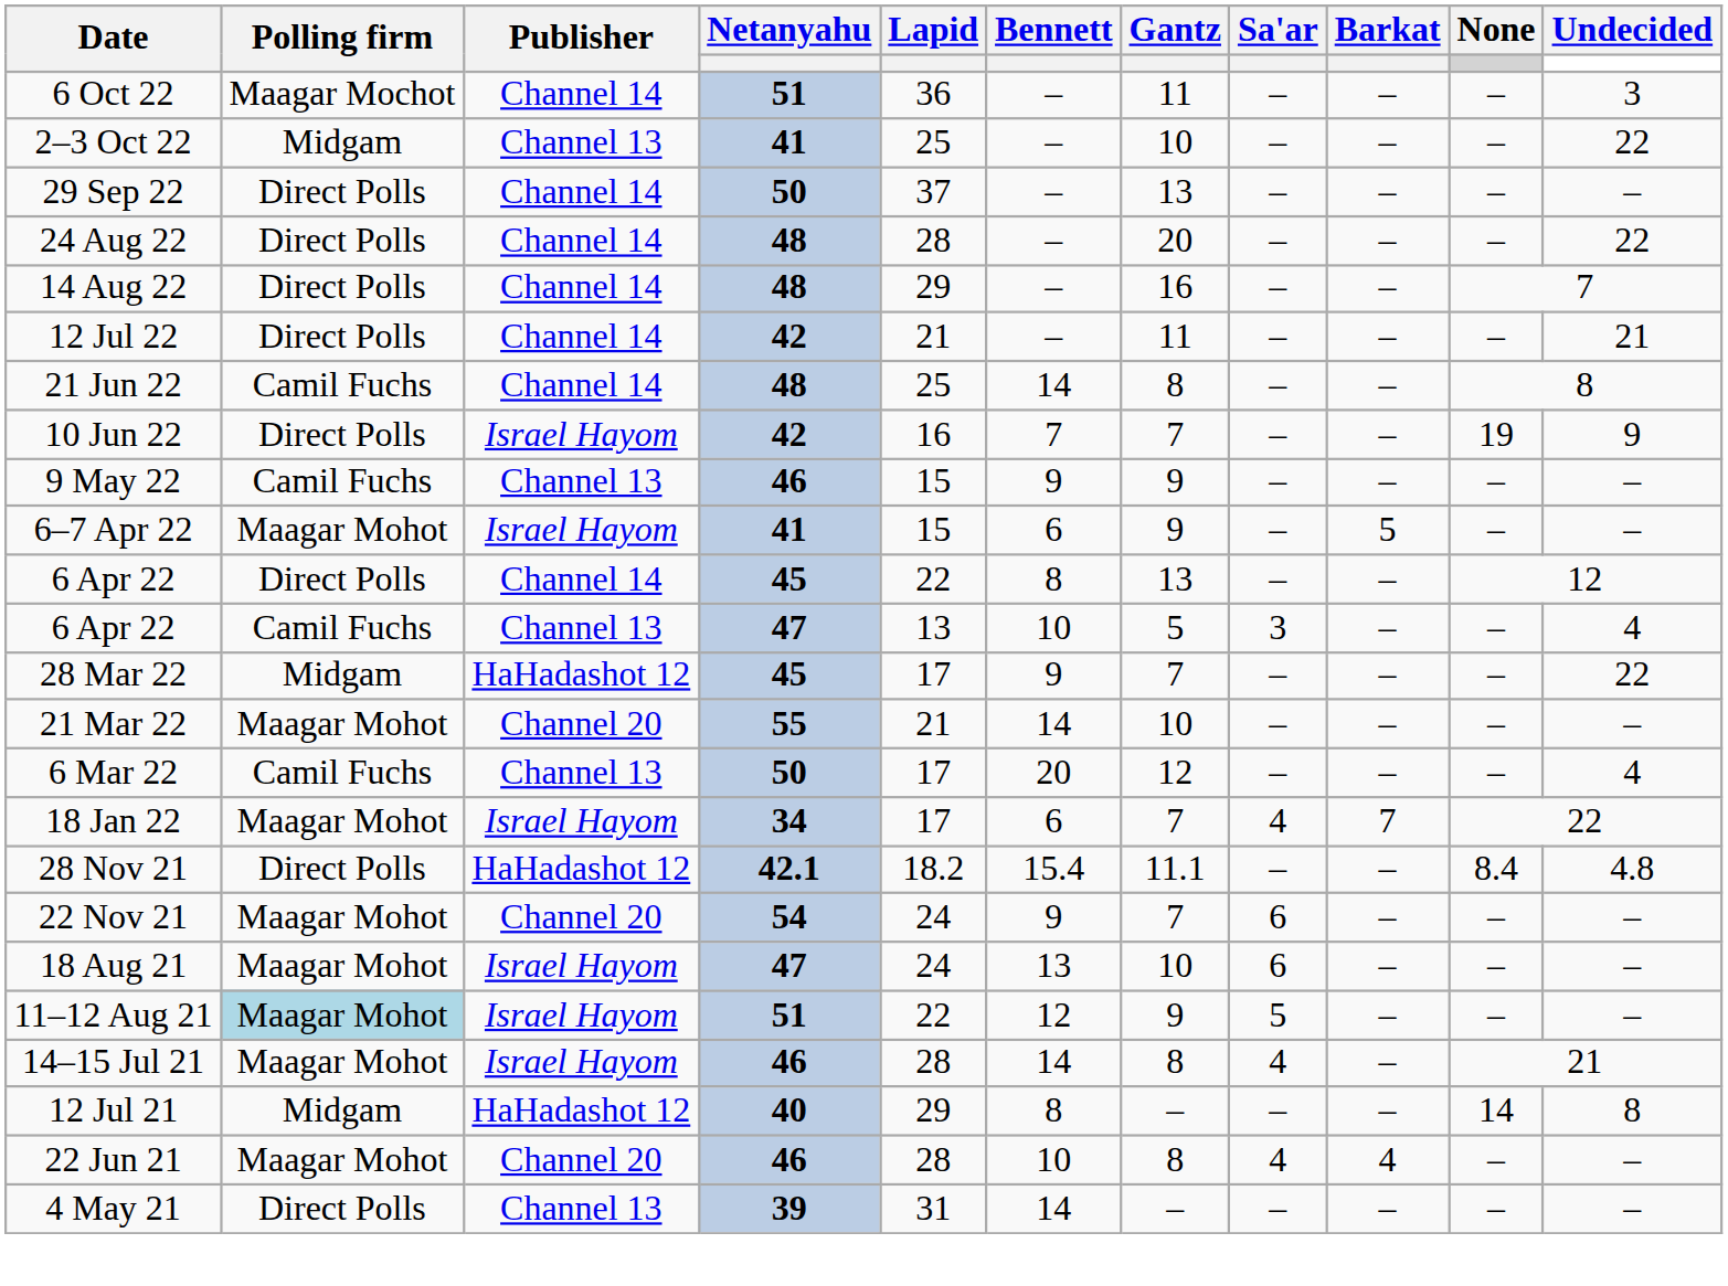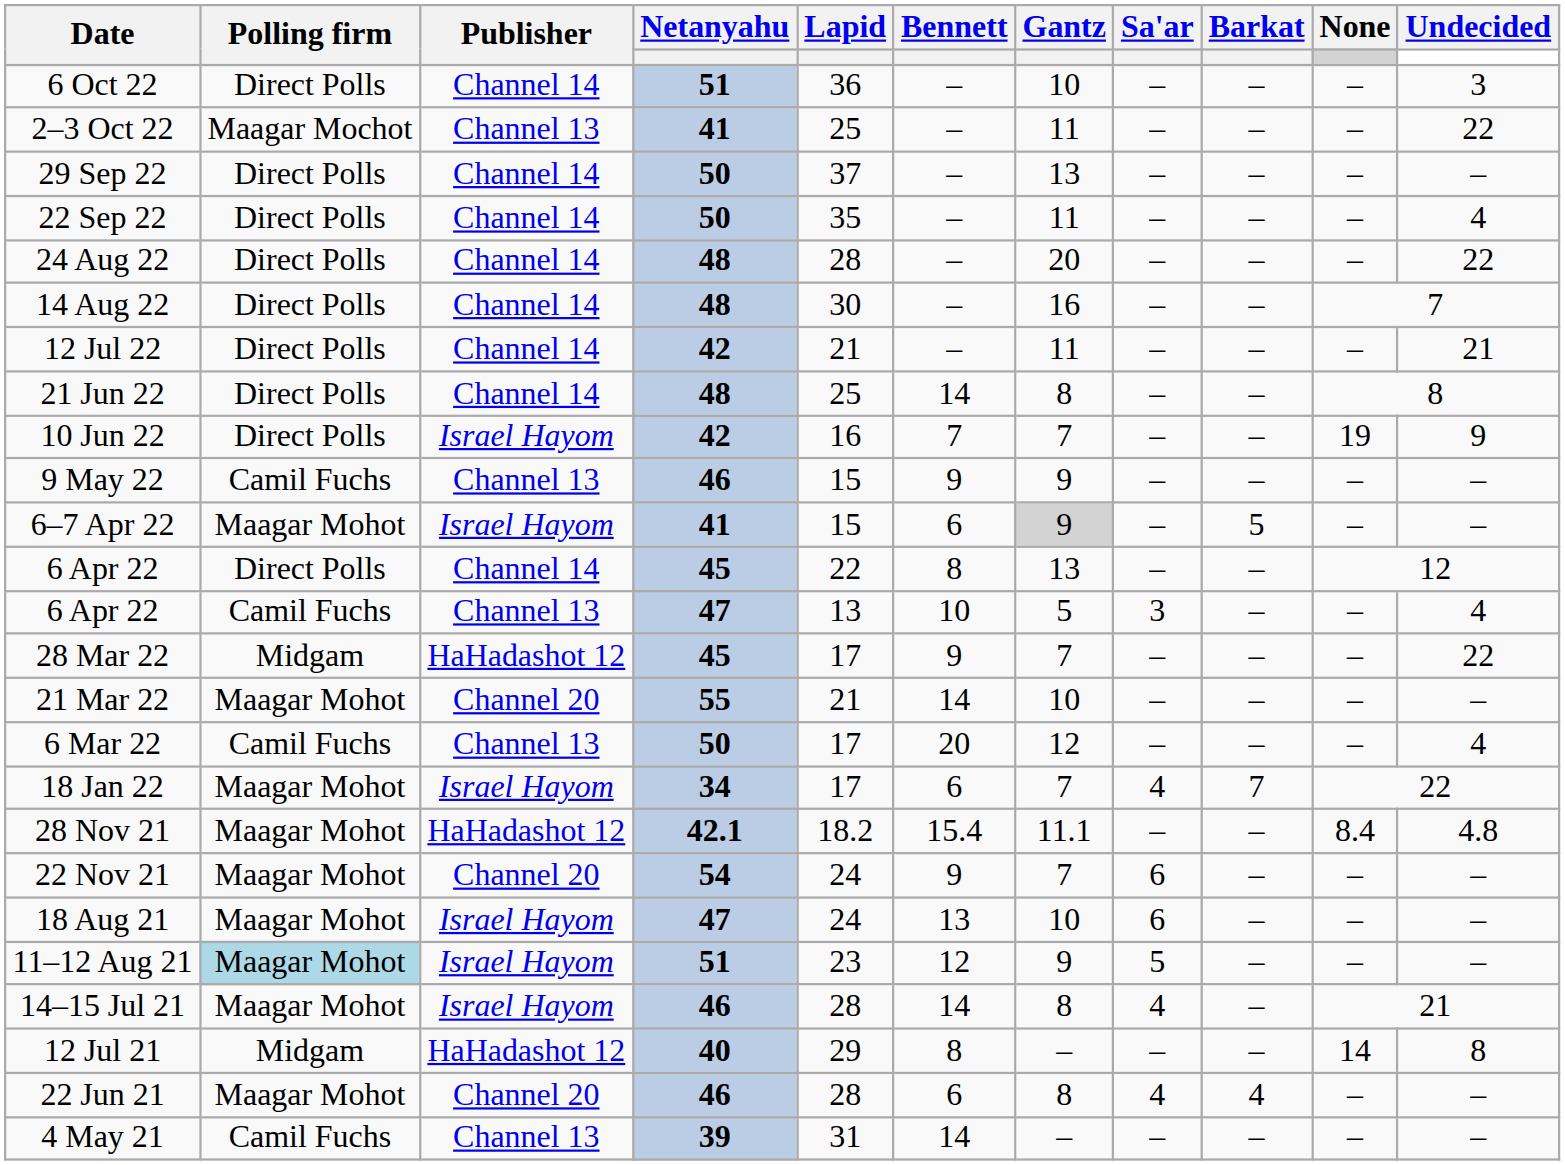 <table class="wikitable sortable" style="text-align:center; font-size:90%; line-height:13px">
 <tr>
 <th rowspan=2>Date</th>
 <th rowspan=2>Polling firm</th>
 <th rowspan=2>Publisher</th>
 <th><a href='#'>Netanyahu</a></th>
 <th><a href='#'>Lapid</a></th>
 <th><a href='#'>Bennett</a></th>
 <th><a href='#'>Gantz</a></th>
 <th><a href='#'>Sa'ar</a></th>
 <th><a href='#'>Barkat</a></th>
 <th>None</th>
 <th><a href='#'>Undecided</a></th>
 </tr>
 <tr>
 <th style=background:></th>
 <th style=background:></th>
 <th style=background:></th>
 <th style=background:></th>
 <th style=background:></th>
 <th style=background:></th>
 <th style=background:#d3d3d3></th>
 <th style=background:#fff></th>
 </tr>
 <tr>
 <td data-sort-value=2022-10-06>6 Oct 22</td>
-<td>Maagar Mochot</td>
+<td>Direct Polls</td>
 <td><a href='#'>Channel 14</a></td>
 <td style=background:#BBCDE4><strong>51</strong>	</td>
 <td>36					</td>
 <td>–					</td>
-<td>11					</td>
+<td>10					</td>
 <td>–					</td>
 <td>–					</td>
 <td>–					</td>
 <td>3					</td>
 </tr>
 <tr>
 <td data-sort-value=2022-10-03>2–3 Oct 22</td>
-<td>Midgam</td>
+<td>Maagar Mochot</td>
 <td><a href='#'>Channel 13</a></td>
 <td style=background:#BBCDE4><strong>41</strong>	</td>
 <td>25					</td>
 <td>–					</td>
-<td>10					</td>
+<td>11					</td>
 <td>–					</td>
 <td>–					</td>
 <td>–					</td>
 <td>22					</td>
 </tr>
 <tr>
 <td data-sort-value=2022-09-29>29 Sep 22</td>
 <td>Direct Polls</td>
 <td><a href='#'>Channel 14</a></td>
 <td style=background:#BBCDE4><strong>50</strong>	</td>
 <td>37					</td>
 <td>–					</td>
 <td>13					</td>
 <td>–					</td>
 <td>–					</td>
 <td>–					</td>
 <td>–					</td>
 </tr>
 <tr>
+<td data-sort-value=2022-09-22>22 Sep 22</td>
+<td>Direct Polls</td>
+<td><a href='#'>Channel 14</a></td>
+<td style=background:#BBCDE4><strong>50</strong>	</td>
+<td>35					</td>
+<td>–					</td>
+<td>11					</td>
+<td>–					</td>
+<td>–					</td>
+<td>–					</td>
+<td>4					</td>
+</tr>
+<tr>
 <td data-sort-value=2022-08-24>24 Aug 22</td>
 <td>Direct Polls</td>
 <td><a href='#'>Channel 14</a></td>
 <td style=background:#BBCDE4><strong>48</strong>	</td>
 <td>28					</td>
 <td>–					</td>
 <td>20					</td>
 <td>–					</td>
 <td>–					</td>
 <td>–					</td>
 <td>22					</td>
 </tr>
 <tr>
 <td data-sort-value=2022-08-14>14 Aug 22</td>
 <td>Direct Polls</td>
 <td><a href='#'>Channel 14</a></td>
 <td style=background:#BBCDE4><strong>48</strong>	</td>
-<td>29					</td>
+<td>30					</td>
 <td>–					</td>
 <td>16					</td>
 <td>–					</td>
 <td>–					</td>
 <td colspan=2>7		</td>
 </tr>
 <tr>
 <td data-sort-value=2022-07-12>12 Jul 22</td>
 <td>Direct Polls</td>
 <td><a href='#'>Channel 14</a></td>
 <td style=background:#BBCDE4><strong>42</strong>	</td>
 <td>21					</td>
 <td>–					</td>
 <td>11					</td>
 <td>–					</td>
 <td>–					</td>
 <td>–					</td>
 <td>21					</td>
 </tr>
 <tr>
 <td data-sort-value=2022-06-21>21 Jun 22</td>
-<td>Camil Fuchs</td>
+<td>Direct Polls</td>
 <td><a href='#'>Channel 14</a></td>
 <td style=background:#BBCDE4><strong>48</strong>	</td>
 <td>25					</td>
 <td>14					</td>
 <td>8					</td>
 <td>–					</td>
 <td>–					</td>
 <td colspan=2>8		</td>
 </tr>
 <tr>
 <td data-sort-value=2022-06-10>10 Jun 22</td>
 <td>Direct Polls</td>
 <td><em><a href='#'>Israel Hayom</a></em></td>
 <td style=background:#BBCDE4><strong>42</strong>	</td>
 <td>16					</td>
 <td>7					</td>
 <td>7					</td>
 <td>–					</td>
 <td>–					</td>
 <td>19					</td>
 <td>9					</td>
 </tr>
 <tr>
 <td data-sort-value=2022-05-09>9 May 22</td>
 <td>Camil Fuchs</td>
 <td><a href='#'>Channel 13</a></td>
 <td style=background:#BBCDE4><strong>46</strong>	</td>
 <td>15					</td>
 <td>9					</td>
 <td>9					</td>
 <td>–					</td>
 <td>–					</td>
 <td>–					</td>
 <td>–					</td>
 </tr>
 <tr>
 <td data-sort-value=2022-04-07>6–7 Apr 22</td>
 <td>Maagar Mohot</td>
 <td><em><a href='#'>Israel Hayom</a></em></td>
 <td style=background:#BBCDE4><strong>41</strong>	</td>
 <td>15					</td>
 <td>6					</td>
-<td>9					</td>
+<td style="background: lightgrey;">9					</td>
 <td>–					</td>
 <td>5					</td>
 <td>–					</td>
 <td>–					</td>
 </tr>
 <tr>
 <td data-sort-value=2022-04-06>6 Apr 22</td>
 <td>Direct Polls</td>
 <td><a href='#'>Channel 14</a></td>
 <td style=background:#BBCDE4><strong>45</strong>	</td>
 <td>22					</td>
 <td>8					</td>
 <td>13					</td>
 <td>–					</td>
 <td>–					</td>
 <td colspan=2>12		</td>
 </tr>
 <tr>
 <td data-sort-value=2022-04-06>6 Apr 22</td>
 <td>Camil Fuchs</td>
 <td><a href='#'>Channel 13</a></td>
 <td style=background:#BBCDE4><strong>47</strong>	</td>
 <td>13					</td>
 <td>10					</td>
 <td>5					</td>
 <td>3					</td>
 <td>–					</td>
 <td>–					</td>
 <td>4					</td>
 </tr>
 <tr>
 <td data-sort-value=2022-03-28>28 Mar 22</td>
 <td>Midgam</td>
 <td><a href='#'>HaHadashot 12</a></td>
 <td style=background:#BBCDE4><strong>45</strong>	</td>
 <td>17					</td>
 <td>9					</td>
 <td>7					</td>
 <td>–					</td>
 <td>–					</td>
 <td>–					</td>
 <td>22					</td>
 </tr>
 <tr>
 <td data-sort-value=2022-03-21>21 Mar 22</td>
 <td>Maagar Mohot</td>
 <td><a href='#'>Channel 20</a></td>
 <td style=background:#BBCDE4><strong>55</strong>	</td>
 <td>21					</td>
 <td>14					</td>
 <td>10					</td>
 <td>–					</td>
 <td>–					</td>
 <td>–					</td>
 <td>–					</td>
 </tr>
 <tr>
 <td data-sort-value=2022-3-6>6 Mar 22</td>
 <td>Camil Fuchs</td>
 <td><a href='#'>Channel 13</a></td>
 <td style=background:#BBCDE4><strong>50</strong>	</td>
 <td>17					</td>
 <td>20					</td>
 <td>12					</td>
 <td>–					</td>
 <td>–					</td>
 <td>–					</td>
 <td>4					</td>
 </tr>
 <tr>
 <td data-sort-value=2022-01-18>18 Jan 22</td>
 <td>Maagar Mohot</td>
 <td><em><a href='#'>Israel Hayom</a></em></td>
 <td style=background:#BBCDE4><strong>34</strong>	</td>
 <td>17					</td>
 <td>6					</td>
 <td>7					</td>
 <td>4					</td>
 <td>7					</td>
 <td colspan=2>22		</td>
 </tr>
 <tr>
 <td data-sort-value=2021-11-28>28 Nov 21</td>
-<td>Direct Polls</td>
+<td>Maagar Mohot</td>
 <td><a href='#'>HaHadashot 12</a></td>
 <td style=background:#BBCDE4><strong>42.1</strong>	</td>
 <td>18.2				</td>
 <td>15.4				</td>
 <td>11.1				</td>
 <td>–					</td>
 <td>–					</td>
 <td>8.4				</td>
 <td>4.8				</td>
 </tr>
 <tr>
 <td data-sort-value=2021-11-22>22 Nov 21</td>
 <td>Maagar Mohot</td>
 <td><a href='#'>Channel 20</a></td>
 <td style=background:#BBCDE4><strong>54</strong>	</td>
 <td>24					</td>
 <td>9					</td>
 <td>7					</td>
 <td>6					</td>
 <td>–					</td>
 <td>–					</td>
 <td>–					</td>
 </tr>
 <tr>
 <td data-sort-value=2021-08-18>18 Aug 21</td>
 <td>Maagar Mohot</td>
 <td><em><a href='#'>Israel Hayom</a></em></td>
 <td style=background:#BBCDE4><strong>47</strong>	</td>
 <td>24					</td>
 <td>13					</td>
 <td>10					</td>
 <td>6					</td>
 <td>–					</td>
 <td>–					</td>
 <td>–					</td>
 </tr>
 <tr>
 <td data-sort-value=2021-08-12>11–12 Aug 21</td>
 <td style="background: lightblue;">Maagar Mohot</td>
 <td><em><a href='#'>Israel Hayom</a></em></td>
 <td style=background:#BBCDE4><strong>51</strong>	</td>
-<td>22					</td>
+<td>23					</td>
 <td>12					</td>
 <td>9					</td>
 <td>5					</td>
 <td>–					</td>
 <td>–					</td>
 <td>–					</td>
 </tr>
 <tr>
 <td data-sort-value=2021-07-15>14–15 Jul 21</td>
 <td>Maagar Mohot</td>
 <td><em><a href='#'>Israel Hayom</a></em></td>
 <td style=background:#BBCDE4><strong>46</strong>	</td>
 <td>28					</td>
 <td>14					</td>
 <td>8					</td>
 <td>4					</td>
 <td>–					</td>
 <td colspan=2>21		</td>
 </tr>
 <tr>
 <td data-sort-value=2021-07-12>12 Jul 21</td>
 <td>Midgam</td>
 <td><a href='#'>HaHadashot 12</a></td>
 <td style=background:#BBCDE4><strong>40</strong>	</td>
 <td>29					</td>
 <td>8					</td>
 <td>–					</td>
 <td>–					</td>
 <td>–					</td>
 <td>14					</td>
 <td>8					</td>
 </tr>
 <tr>
 <td data-sort-value=2021-06-22>22 Jun 21</td>
 <td>Maagar Mohot</td>
 <td><a href='#'>Channel 20</a></td>
 <td style=background:#BBCDE4><strong>46</strong>	</td>
 <td>28					</td>
-<td>10					</td>
+<td>6					</td>
 <td>8					</td>
 <td>4					</td>
 <td>4					</td>
 <td>–					</td>
 <td>–					</td>
 </tr>
 <tr>
 <td data-sort-value=2021-05-04>4 May 21</td>
-<td>Direct Polls</td>
+<td>Camil Fuchs</td>
 <td><a href='#'>Channel 13</a></td>
 <td style=background:#BBCDE4><strong>39</strong>	</td>
 <td>31					</td>
 <td>14					</td>
 <td>–					</td>
 <td>–					</td>
 <td>–					</td>
 <td>–					</td>
 <td>–					</td>
 </tr>
 </table>
